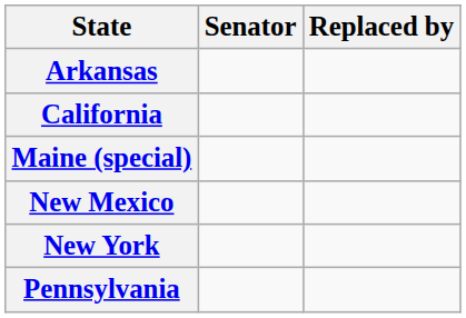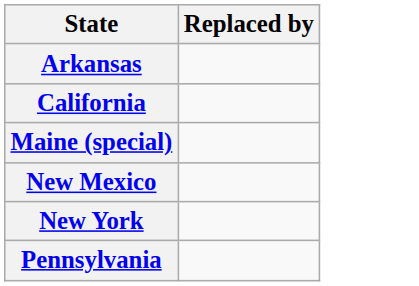 <table class="wikitable sortable plainrowheaders">
 <tr>
 <th scope="col">State</th>
-<th scope="col">Senator</th>
 <th scope="col">Replaced by</th>
 </tr>
 <tr>
 <th><a href='#'>Arkansas</a></th>
 <td></td>
-<td></td>
 </tr>
 <tr>
 <th><a href='#'>California</a></th>
-<td></td>
 <td></td>
 </tr>
 <tr>
 <th><a href='#'>Maine (special)</a></th>
 <td></td>
-<td></td>
 </tr>
 <tr>
 <th><a href='#'>New Mexico</a></th>
-<td></td>
 <td></td>
 </tr>
 <tr>
 <th><a href='#'>New York</a></th>
 <td></td>
-<td></td>
 </tr>
 <tr>
 <th><a href='#'>Pennsylvania</a></th>
 <td></td>
-<td></td>
 </tr>
 </table>
